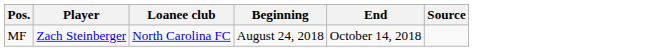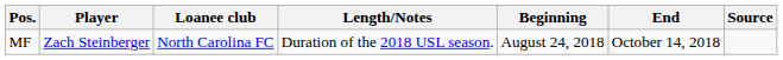 <table class="wikitable sortable" style="text-align: left">
 <tr>
 <th><strong>Pos.</strong></th>
 <th><strong>Player</strong></th>
 <th><strong>Loanee club</strong></th>
+<th><strong>Length/Notes</strong></th>
 <th><strong>Beginning</strong></th>
 <th><strong>End</strong></th>
 <th><strong>Source</strong></th>
 </tr>
 <tr>
 <td>MF</td>
 <td> <a href='#'>Zach Steinberger</a></td>
 <td> <a href='#'>North Carolina FC</a></td>
+<td>Duration of the <a href='#'>2018 USL season</a>.</td>
 <td>August 24, 2018</td>
 <td>October 14, 2018</td>
 <td align=center></td>
 </tr>
 </table>
